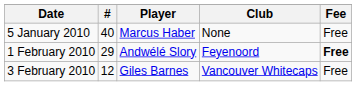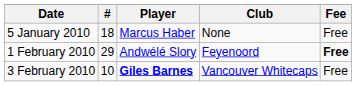 <table class="wikitable" style="text-align: left">
 <tr>
 </tr>
 <tr>
 <th>Date</th>
 <th>#</th>
 <th>Player</th>
 <th>Club</th>
 <th>Fee</th>
 </tr>
 <tr>
 <td>5 January 2010</td>
-<td>40</td>
+<td>18</td>
 <td> <a href='#'>Marcus Haber</a></td>
 <td>None</td>
 <td>Free</td>
 </tr>
 <tr>
 <td>1 February 2010</td>
 <td>29</td>
 <td> <a href='#'>Andwélé Slory</a></td>
 <td> <a href='#'>Feyenoord</a></td>
 <td><strong>Free</strong></td>
 </tr>
 <tr>
 <td>3 February 2010</td>
-<td>12</td>
-<td> <a href='#'>Giles Barnes</a></td>
+<td>10</td>
+<td><strong> <a href='#'>Giles Barnes</a></strong></td>
 <td> <a href='#'>Vancouver Whitecaps</a></td>
 <td>Free</td>
 </tr>
 </table>
